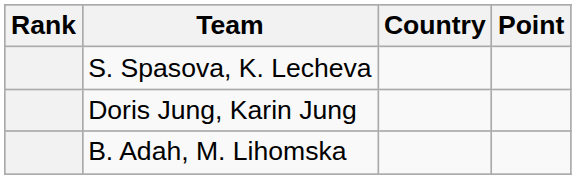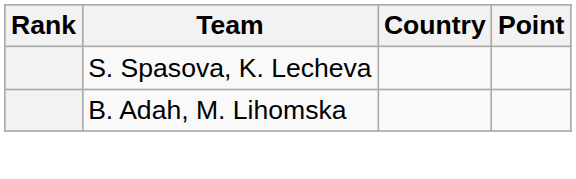 <table class="wikitable sortable">
 <tr>
 <th>Rank</th>
 <th>Team</th>
 <th>Country</th>
 <th>Point</th>
 </tr>
 <tr>
 <th></th>
 <td>S. Spasova, K. Lecheva</td>
 <td></td>
 <td></td>
 </tr>
 <tr>
 <th></th>
-<td>Doris Jung, Karin Jung</td>
-<td></td>
-<td></td>
-</tr>
-<tr>
-<th></th>
 <td>B. Adah, M. Lihomska</td>
 <td></td>
 <td></td>
 </tr>
 </table>
